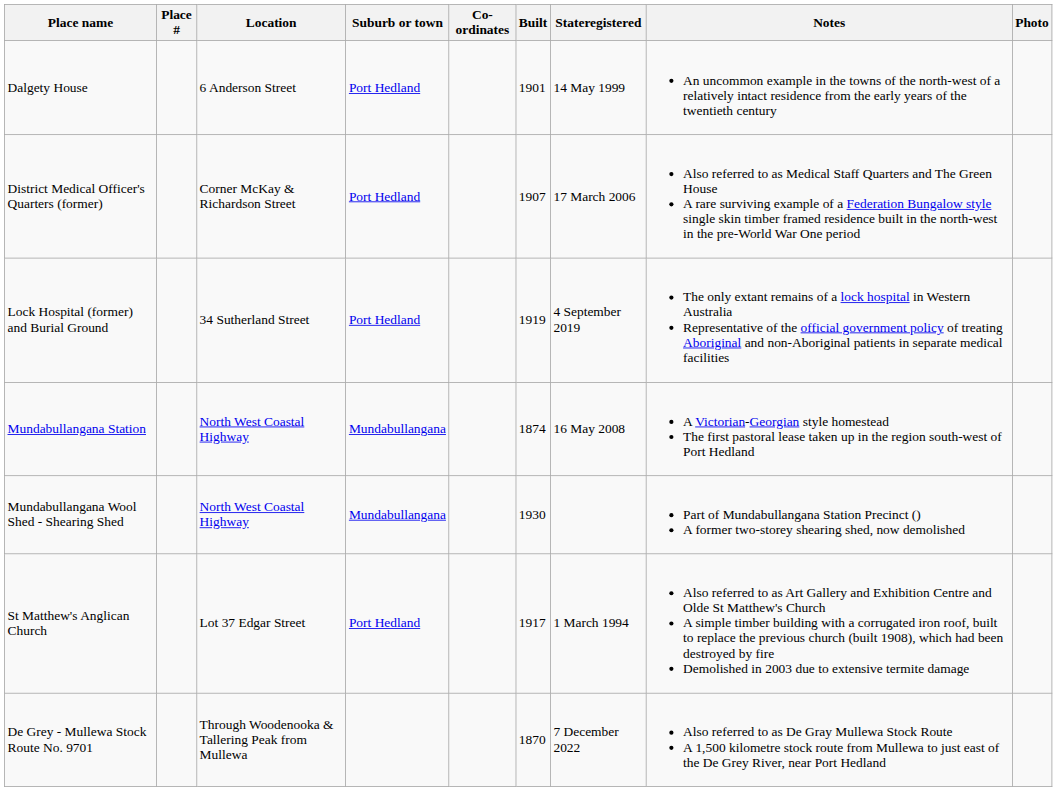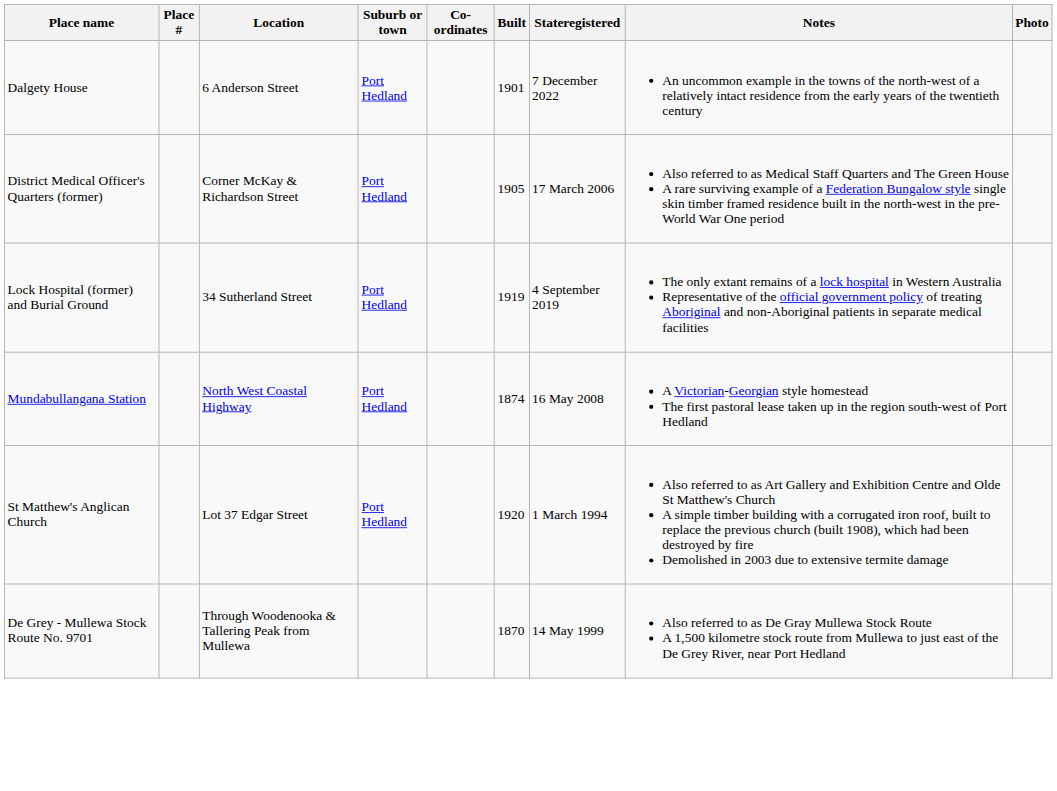 <table class="wikitable sortable">
 <tr>
 <th>Place name</th>
 <th>Place #</th>
 <th>Location</th>
 <th>Suburb or town</th>
 <th>Co-ordinates</th>
 <th>Built</th>
 <th>Stateregistered</th>
 <th class="unsortable">Notes</th>
 <th class="unsortable">Photo</th>
 </tr>
 <tr>
 <td>Dalgety House</td>
 <td></td>
 <td>6 Anderson Street</td>
 <td><a href='#'>Port Hedland</a></td>
 <td></td>
 <td>1901</td>
-<td>14 May 1999</td>
+<td>7 December 2022</td>
 <td><br><ul><li>An uncommon example in the towns of the north-west of a relatively intact residence from the early years of the twentieth century</li></ul></td>
 <td></td>
 </tr>
 <tr>
 <td>District Medical Officer's Quarters (former)</td>
 <td></td>
 <td>Corner McKay & Richardson Street</td>
 <td><a href='#'>Port Hedland</a></td>
 <td></td>
-<td>1907</td>
+<td>1905</td>
 <td>17 March 2006</td>
 <td><br><ul><li>Also referred to as Medical Staff Quarters and The Green House</li><li>A rare surviving example of a <a href='#'>Federation Bungalow style</a> single skin timber framed residence built in the north-west in the pre-World War One period</li></ul></td>
 <td></td>
 </tr>
 <tr>
 <td>Lock Hospital (former) and Burial Ground</td>
 <td></td>
 <td>34 Sutherland Street</td>
 <td><a href='#'>Port Hedland</a></td>
 <td></td>
 <td>1919</td>
 <td>4 September 2019</td>
 <td><br><ul><li>The only extant remains of a <a href='#'>lock hospital</a> in Western Australia</li><li>Representative of the <a href='#'>official government policy</a> of treating <a href='#'>Aboriginal</a> and non-Aboriginal patients in separate medical facilities</li></ul></td>
 <td></td>
 </tr>
 <tr>
 <td><a href='#'>Mundabullangana Station</a></td>
 <td></td>
 <td><a href='#'>North West Coastal Highway</a></td>
-<td><a href='#'>Mundabullangana</a></td>
+<td><a href='#'>Port Hedland</a></td>
 <td></td>
 <td>1874</td>
 <td>16 May 2008</td>
 <td><br><ul><li>A <a href='#'>Victorian</a>-<a href='#'>Georgian</a> style homestead</li><li>The first pastoral lease taken up in the region south-west of Port Hedland</li></ul></td>
-<td></td>
-</tr>
-<tr>
-<td>Mundabullangana Wool Shed - Shearing Shed</td>
-<td></td>
-<td><a href='#'>North West Coastal Highway</a></td>
-<td><a href='#'>Mundabullangana</a></td>
-<td></td>
-<td>1930</td>
-<td></td>
-<td><br><ul><li>Part of Mundabullangana Station Precinct ()</li><li>A former two-storey shearing shed, now demolished</li></ul></td>
 <td></td>
 </tr>
 <tr>
 <td>St Matthew's Anglican Church</td>
 <td></td>
 <td>Lot 37 Edgar Street</td>
 <td><a href='#'>Port Hedland</a></td>
 <td></td>
-<td>1917</td>
+<td>1920</td>
 <td>1 March 1994</td>
 <td><br><ul><li>Also referred to as Art Gallery and Exhibition Centre and Olde St Matthew's Church</li><li>A simple timber building with a corrugated iron roof, built to replace the previous church (built 1908), which had been destroyed by fire</li><li>Demolished in 2003 due to extensive termite damage</li></ul></td>
 <td></td>
 </tr>
 <tr>
 <td>De Grey - Mullewa Stock Route No. 9701</td>
 <td></td>
 <td>Through Woodenooka & Tallering Peak from Mullewa</td>
 <td></td>
 <td></td>
 <td>1870</td>
-<td>7 December 2022</td>
+<td>14 May 1999</td>
 <td><br><ul><li>Also referred to as De Gray Mullewa Stock Route</li><li>A 1,500 kilometre stock route from  Mullewa to just east of the De Grey River, near Port Hedland</li></ul></td>
 <td></td>
 </tr>
 </table>
